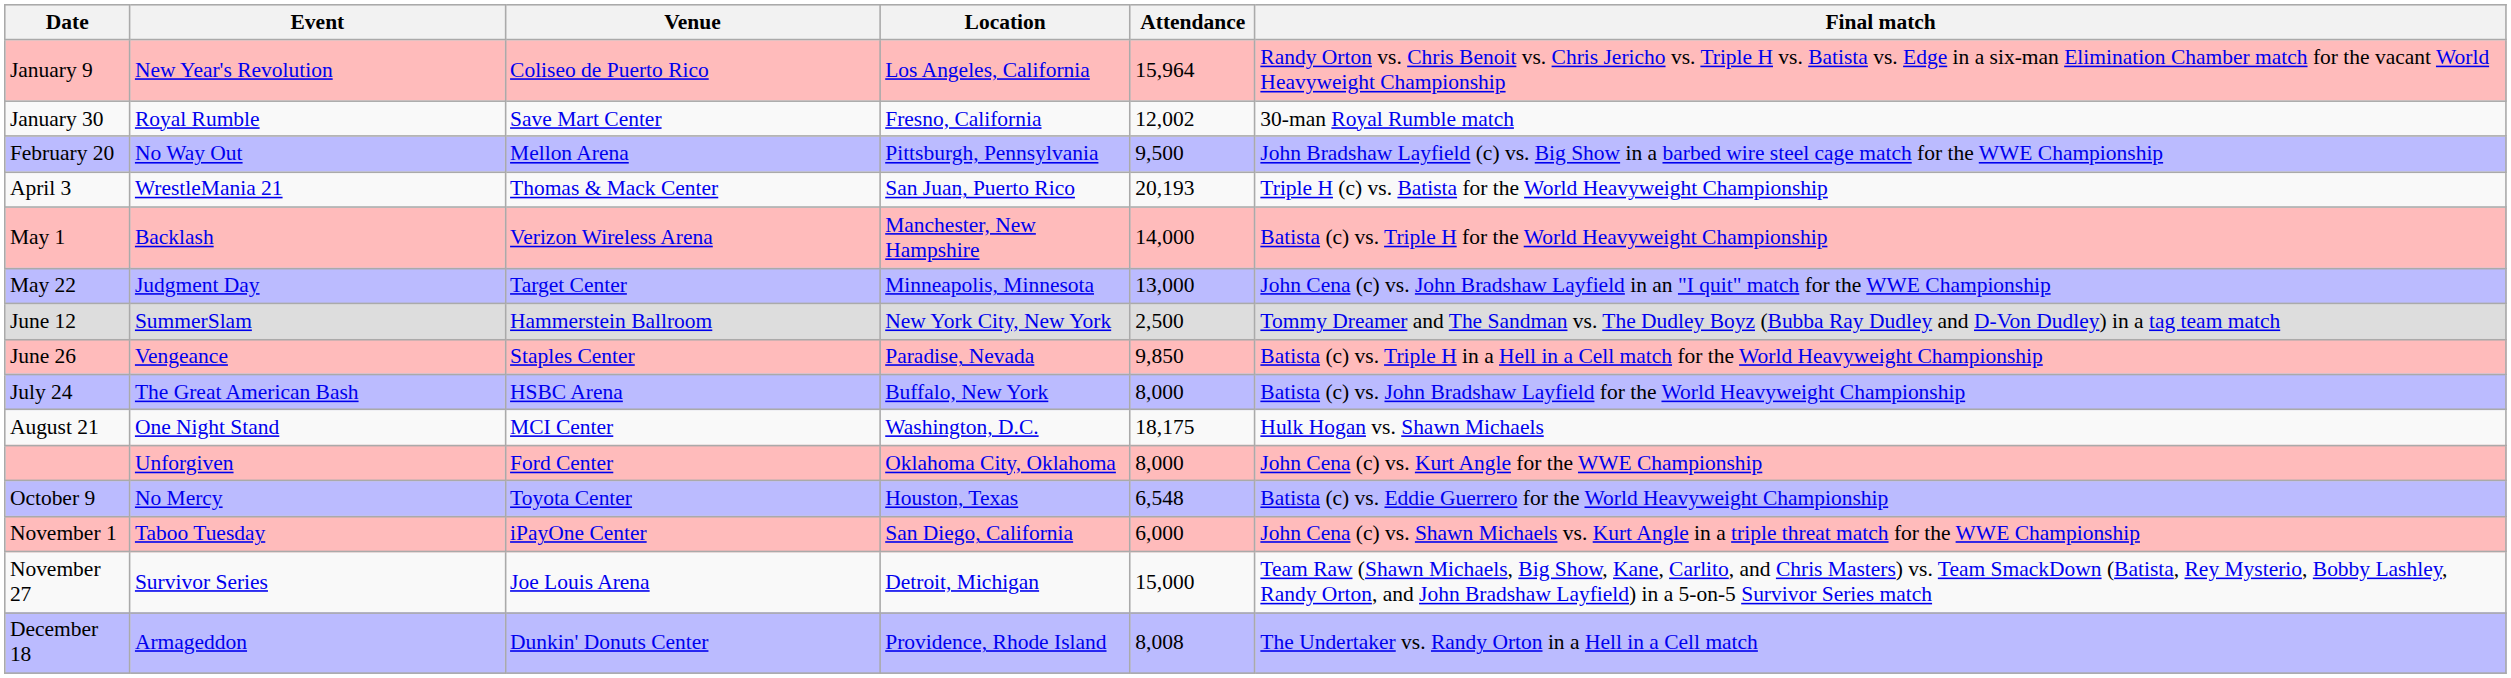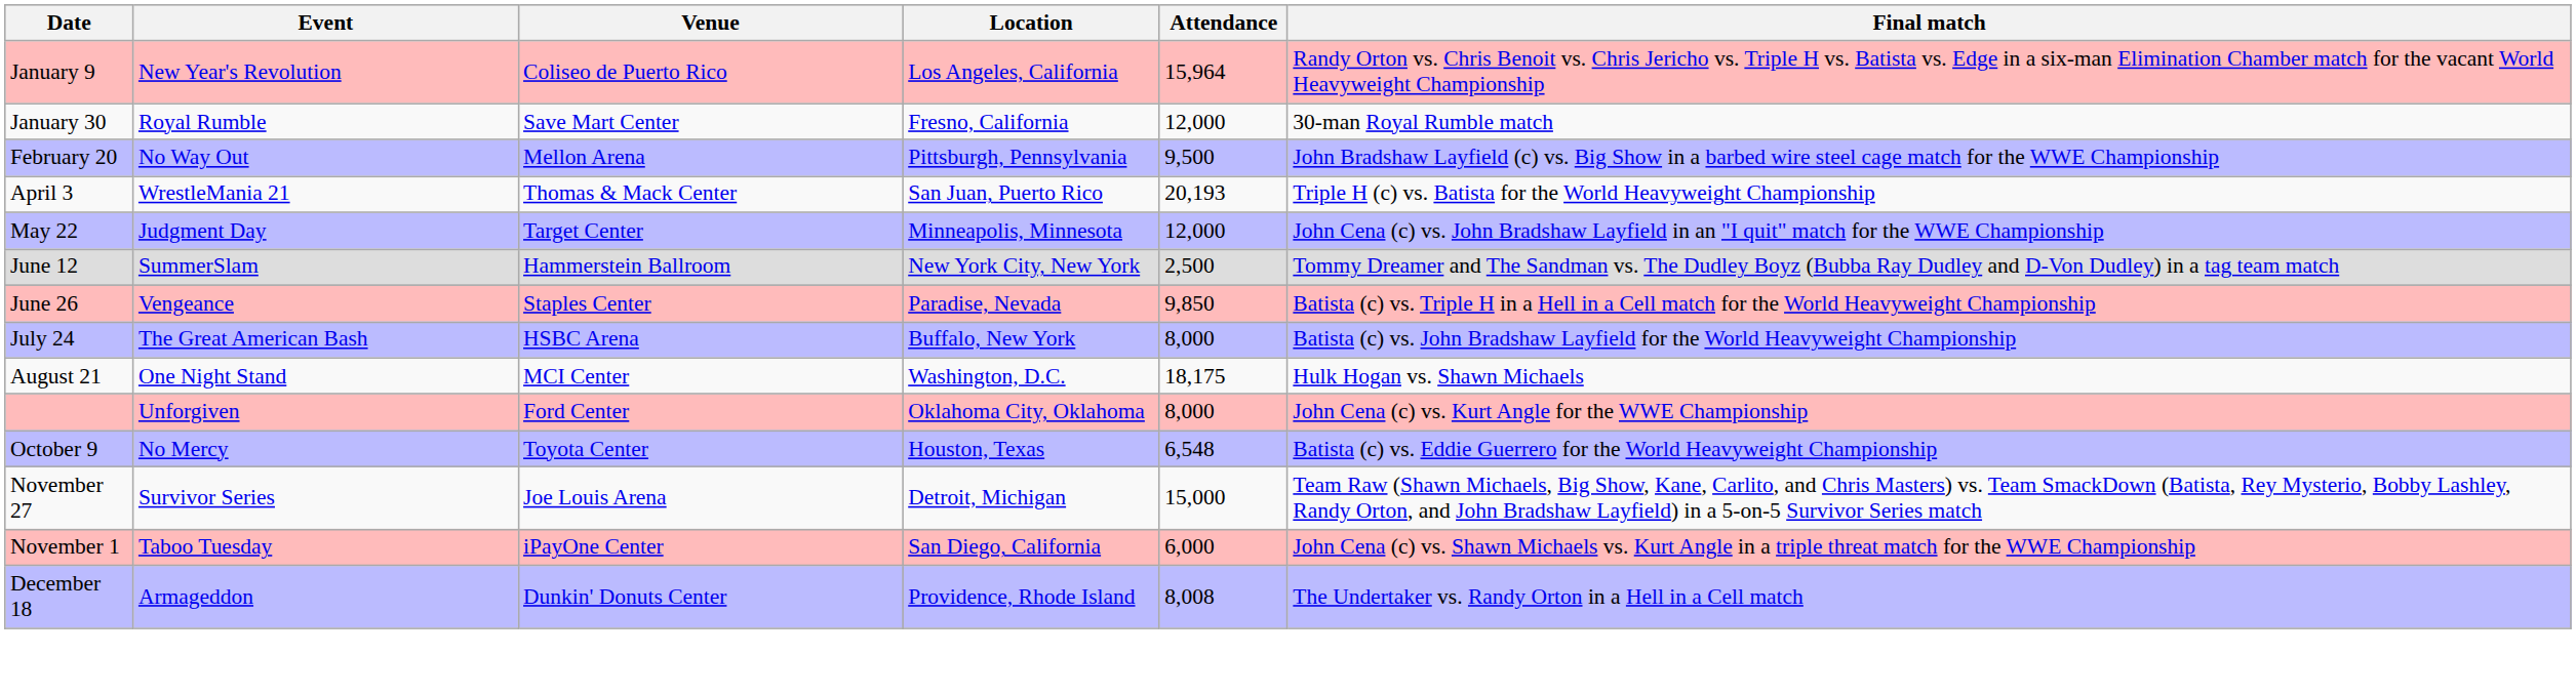 <table id="Past_events_2005" class="sortable wikitable succession-box" style="font-size:85%; width:100%">
 <tr>
 <th scope="col" style="width:5%;">Date</th>
 <th scope="col" style="width:15%;">Event</th>
 <th scope="col" style="width:15%;">Venue</th>
 <th scope="col" style="width:10%;">Location</th>
 <th scope="col" style="width:5%;">Attendance</th>
 <th scope="col" style="width:50%;">Final match</th>
 </tr>
 <tr style="background: #FBB;">
 <td>January 9</td>
 <td><a href='#'>New Year's Revolution</a></td>
 <td><a href='#'>Coliseo de Puerto Rico</a></td>
 <td><a href='#'>Los Angeles, California</a></td>
 <td>15,964</td>
 <td><a href='#'>Randy Orton</a> vs. <a href='#'>Chris Benoit</a> vs. <a href='#'>Chris Jericho</a> vs. <a href='#'>Triple H</a> vs. <a href='#'>Batista</a> vs. <a href='#'>Edge</a> in a six-man <a href='#'>Elimination Chamber match</a> for the vacant <a href='#'>World Heavyweight Championship</a></td>
 </tr>
 <tr>
 <td>January 30</td>
 <td><a href='#'>Royal Rumble</a></td>
 <td><a href='#'>Save Mart Center</a></td>
 <td><a href='#'>Fresno, California</a></td>
-<td>12,002</td>
+<td>12,000</td>
 <td>30-man <a href='#'>Royal Rumble match</a></td>
 </tr>
 <tr style="background: #BBF;">
 <td>February 20</td>
 <td><a href='#'>No Way Out</a></td>
 <td><a href='#'>Mellon Arena</a></td>
 <td><a href='#'>Pittsburgh, Pennsylvania</a></td>
 <td>9,500</td>
 <td><a href='#'>John Bradshaw Layfield</a> (c) vs. <a href='#'>Big Show</a> in a <a href='#'>barbed wire steel cage match</a> for the <a href='#'>WWE Championship</a></td>
 </tr>
 <tr>
 <td>April 3</td>
 <td><a href='#'>WrestleMania 21</a></td>
 <td><a href='#'>Thomas & Mack Center</a></td>
 <td><a href='#'>San Juan, Puerto Rico</a></td>
 <td>20,193</td>
 <td><a href='#'>Triple H</a> (c) vs. <a href='#'>Batista</a> for the <a href='#'>World Heavyweight Championship</a></td>
 </tr>
-<tr style="background: #FBB;">
-<td>May 1</td>
-<td><a href='#'>Backlash</a></td>
-<td><a href='#'>Verizon Wireless Arena</a></td>
-<td><a href='#'>Manchester, New Hampshire</a></td>
-<td>14,000</td>
-<td><a href='#'>Batista</a> (c) vs. <a href='#'>Triple H</a> for the <a href='#'>World Heavyweight Championship</a></td>
-</tr>
 <tr style="background: #BBF;">
 <td>May 22</td>
 <td><a href='#'>Judgment Day</a></td>
 <td><a href='#'>Target Center</a></td>
 <td><a href='#'>Minneapolis, Minnesota</a></td>
-<td>13,000</td>
+<td>12,000</td>
 <td><a href='#'>John Cena</a> (c) vs. <a href='#'>John Bradshaw Layfield</a> in an <a href='#'>"I quit" match</a> for the <a href='#'>WWE Championship</a></td>
 </tr>
 <tr style="background: #DDD;">
 <td>June 12</td>
 <td><a href='#'>SummerSlam</a></td>
 <td><a href='#'>Hammerstein Ballroom</a></td>
 <td><a href='#'>New York City, New York</a></td>
 <td>2,500</td>
 <td><a href='#'>Tommy Dreamer</a> and <a href='#'>The Sandman</a> vs. <a href='#'>The Dudley Boyz</a> (<a href='#'>Bubba Ray Dudley</a> and <a href='#'>D-Von Dudley</a>) in a <a href='#'>tag team match</a></td>
 </tr>
 <tr style="background: #FBB;">
 <td>June 26</td>
 <td><a href='#'>Vengeance</a></td>
 <td><a href='#'>Staples Center</a></td>
 <td><a href='#'>Paradise, Nevada</a></td>
 <td>9,850</td>
 <td><a href='#'>Batista</a> (c) vs. <a href='#'>Triple H</a> in a <a href='#'>Hell in a Cell match</a> for the <a href='#'>World Heavyweight Championship</a></td>
 </tr>
 <tr style="background: #BBF;">
 <td>July 24</td>
 <td><a href='#'>The Great American Bash</a></td>
 <td><a href='#'>HSBC Arena</a></td>
 <td><a href='#'>Buffalo, New York</a></td>
 <td>8,000</td>
 <td><a href='#'>Batista</a> (c) vs. <a href='#'>John Bradshaw Layfield</a> for the <a href='#'>World Heavyweight Championship</a></td>
 </tr>
 <tr>
 <td>August 21</td>
 <td><a href='#'>One Night Stand</a></td>
 <td><a href='#'>MCI Center</a></td>
 <td><a href='#'>Washington, D.C.</a></td>
 <td>18,175</td>
 <td><a href='#'>Hulk Hogan</a> vs. <a href='#'>Shawn Michaels</a></td>
 </tr>
 <tr style="background: #FBB;">
 <td></td>
 <td><a href='#'>Unforgiven</a></td>
 <td><a href='#'>Ford Center</a></td>
 <td><a href='#'>Oklahoma City, Oklahoma</a></td>
 <td>8,000</td>
 <td><a href='#'>John Cena</a> (c) vs. <a href='#'>Kurt Angle</a> for the <a href='#'>WWE Championship</a></td>
 </tr>
 <tr style="background: #BBF;">
 <td>October 9</td>
 <td><a href='#'>No Mercy</a></td>
 <td><a href='#'>Toyota Center</a></td>
 <td><a href='#'>Houston, Texas</a></td>
 <td>6,548</td>
 <td><a href='#'>Batista</a> (c) vs. <a href='#'>Eddie Guerrero</a> for the <a href='#'>World Heavyweight Championship</a></td>
 </tr>
+<tr>
+<td>November 27</td>
+<td><a href='#'>Survivor Series</a></td>
+<td><a href='#'>Joe Louis Arena</a></td>
+<td><a href='#'>Detroit, Michigan</a></td>
+<td>15,000</td>
+<td><a href='#'>Team Raw</a> (<a href='#'>Shawn Michaels</a>, <a href='#'>Big Show</a>, <a href='#'>Kane</a>, <a href='#'>Carlito</a>, and <a href='#'>Chris Masters</a>) vs. <a href='#'>Team SmackDown</a> (<a href='#'>Batista</a>, <a href='#'>Rey Mysterio</a>, <a href='#'>Bobby Lashley</a>, <a href='#'>Randy Orton</a>, and <a href='#'>John Bradshaw Layfield</a>) in a 5-on-5 <a href='#'>Survivor Series match</a></td>
+</tr>
 <tr style="background: #FBB;">
 <td>November 1</td>
 <td><a href='#'>Taboo Tuesday</a></td>
 <td><a href='#'>iPayOne Center</a></td>
 <td><a href='#'>San Diego, California</a></td>
 <td>6,000</td>
 <td><a href='#'>John Cena</a> (c) vs. <a href='#'>Shawn Michaels</a> vs. <a href='#'>Kurt Angle</a> in a <a href='#'>triple threat match</a> for the <a href='#'>WWE Championship</a></td>
-</tr>
-<tr>
-<td>November 27</td>
-<td><a href='#'>Survivor Series</a></td>
-<td><a href='#'>Joe Louis Arena</a></td>
-<td><a href='#'>Detroit, Michigan</a></td>
-<td>15,000</td>
-<td><a href='#'>Team Raw</a> (<a href='#'>Shawn Michaels</a>, <a href='#'>Big Show</a>, <a href='#'>Kane</a>, <a href='#'>Carlito</a>, and <a href='#'>Chris Masters</a>) vs. <a href='#'>Team SmackDown</a> (<a href='#'>Batista</a>, <a href='#'>Rey Mysterio</a>, <a href='#'>Bobby Lashley</a>, <a href='#'>Randy Orton</a>, and <a href='#'>John Bradshaw Layfield</a>) in a 5-on-5 <a href='#'>Survivor Series match</a></td>
 </tr>
 <tr style="background: #BBF;">
 <td>December 18</td>
 <td><a href='#'>Armageddon</a></td>
 <td><a href='#'>Dunkin' Donuts Center</a></td>
 <td><a href='#'>Providence, Rhode Island</a></td>
 <td>8,008</td>
 <td><a href='#'>The Undertaker</a> vs. <a href='#'>Randy Orton</a> in a <a href='#'>Hell in a Cell match</a></td>
 </tr>
 </table>
